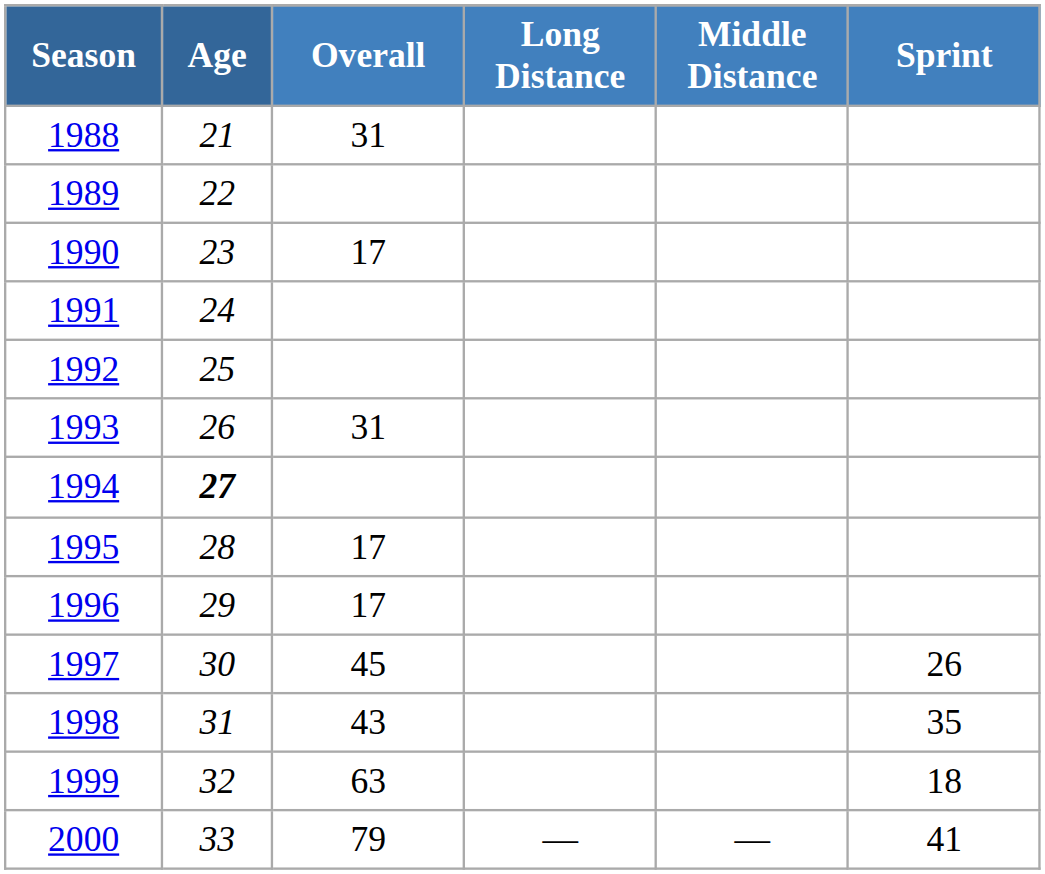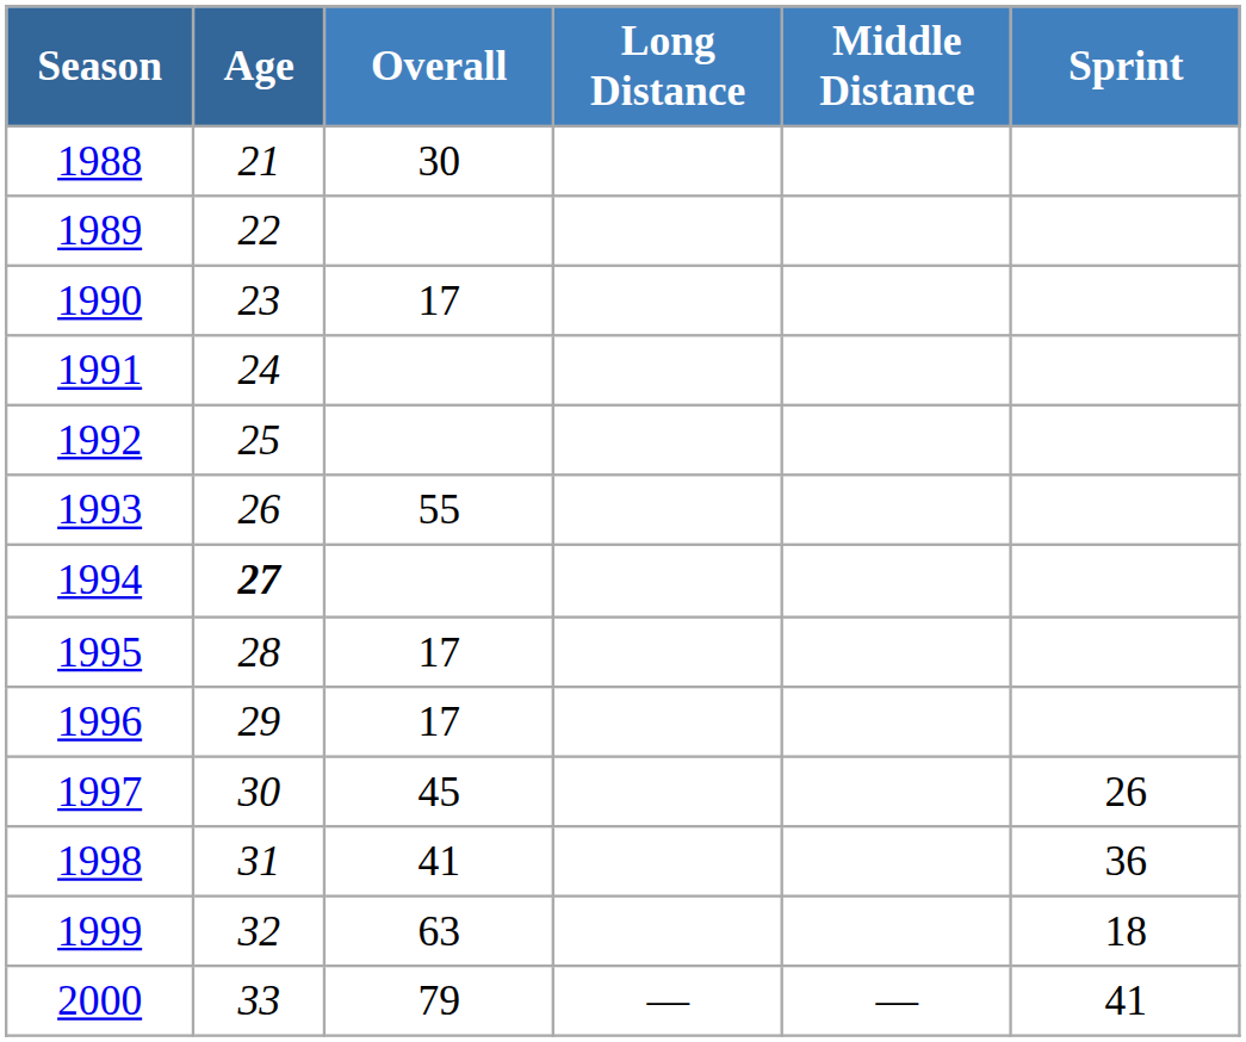 <table class="wikitable" style="font-size:95%; text-align:center; border:grey solid 1px; border-collapse:collapse; background:#ffffff;">
 <tr>
 <th style="background-color:#369; color:white; width:60px;" rowspan="2"> Season </th>
 <th style="background-color:#369; color:white; width:40px;" rowspan="2"> Age </th>
 </tr>
 <tr>
 <th style="background-color:#4180be; color:white; width:75px;">Overall</th>
 <th style="background-color:#4180be; color:white; width:75px;">Long Distance</th>
 <th style="background-color:#4180be; color:white; width:75px;">Middle Distance</th>
 <th style="background-color:#4180be; color:white; width:75px;">Sprint</th>
 </tr>
 <tr>
 <td><a href='#'>1988</a></td>
 <td><em>21</em></td>
-<td>31</td>
+<td>30</td>
 <td></td>
 <td></td>
 <td></td>
 </tr>
 <tr>
 <td><a href='#'>1989</a></td>
 <td><em>22</em></td>
 <td></td>
 <td></td>
 <td></td>
 <td></td>
 </tr>
 <tr>
 <td><a href='#'>1990</a></td>
 <td><em>23</em></td>
 <td>17</td>
 <td></td>
 <td></td>
 <td></td>
 </tr>
 <tr>
 <td><a href='#'>1991</a></td>
 <td><em>24</em></td>
 <td></td>
 <td></td>
 <td></td>
 <td></td>
 </tr>
 <tr>
 <td><a href='#'>1992</a></td>
 <td><em>25</em></td>
 <td></td>
 <td></td>
 <td></td>
 <td></td>
 </tr>
 <tr>
 <td><a href='#'>1993</a></td>
 <td><em>26</em></td>
-<td>31</td>
+<td>55</td>
 <td></td>
 <td></td>
 <td></td>
 </tr>
 <tr>
 <td><a href='#'>1994</a></td>
 <td><strong><em>27</em></strong></td>
 <td></td>
 <td></td>
 <td></td>
 <td></td>
 </tr>
 <tr>
 <td><a href='#'>1995</a></td>
 <td><em>28</em></td>
 <td>17</td>
 <td></td>
 <td></td>
 <td></td>
 </tr>
 <tr>
 <td><a href='#'>1996</a></td>
 <td><em>29</em></td>
 <td>17</td>
 <td></td>
 <td></td>
 <td></td>
 </tr>
 <tr>
 <td><a href='#'>1997</a></td>
 <td><em>30</em></td>
 <td>45</td>
 <td></td>
 <td></td>
 <td>26</td>
 </tr>
 <tr>
 <td><a href='#'>1998</a></td>
 <td><em>31</em></td>
-<td>43</td>
+<td>41</td>
 <td></td>
 <td></td>
-<td>35</td>
+<td>36</td>
 </tr>
 <tr>
 <td><a href='#'>1999</a></td>
 <td><em>32</em></td>
 <td>63</td>
 <td></td>
 <td></td>
 <td>18</td>
 </tr>
 <tr>
 <td><a href='#'>2000</a></td>
 <td><em>33</em></td>
 <td>79</td>
 <td>—</td>
 <td>—</td>
 <td>41</td>
 </tr>
 </table>
